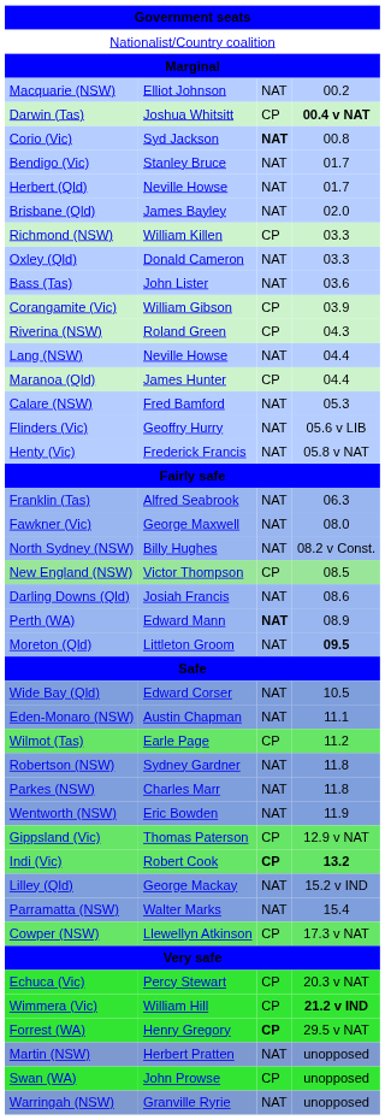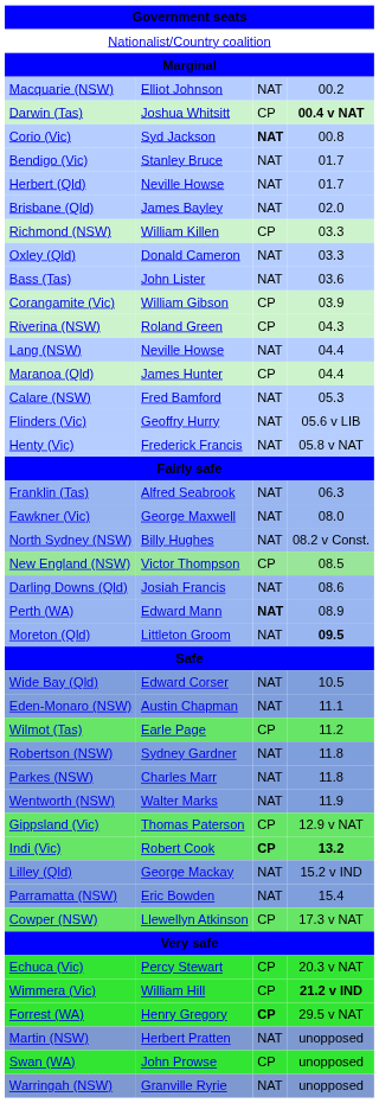 <table class="toccolours" align="left" cellpadding="5" cellspacing="0" style="margin-right: .5em; margin-top: .4em;font-size: 90%;">
 <tr>
 <td COLSPAN=4 align="center" bgcolor="blue"><span><strong>Government seats</strong></span></td>
 </tr>
 <tr>
 <td style="background-color:white" colspan=4 align="center"><a href='#'>Nationalist/Country coalition</a></td>
 </tr>
 <tr>
 <td COLSPAN=4 align="center" bgcolor="blue"><span><strong>Marginal</strong></span></td>
 </tr>
 <tr>
 <td align="left" bgcolor="B6CEFF"><a href='#'>Macquarie (NSW)</a></td>
 <td align="left" bgcolor="B6CEFF"><a href='#'>Elliot Johnson</a></td>
 <td align="left" bgcolor="B6CEFF">NAT</td>
 <td align="center" bgcolor="B6CEFF">00.2</td>
 </tr>
 <tr>
 <td align="left" bgcolor="CDF3CD"><a href='#'>Darwin (Tas)</a></td>
 <td align="left" bgcolor="CDF3CD"><a href='#'>Joshua Whitsitt</a></td>
 <td align="left" bgcolor="CDF3CD">CP</td>
 <td align="center" bgcolor="CDF3CD"><strong>00.4 v NAT</strong></td>
 </tr>
 <tr>
 <td align="left" bgcolor="B6CEFF"><a href='#'>Corio (Vic)</a></td>
 <td align="left" bgcolor="B6CEFF"><a href='#'>Syd Jackson</a></td>
 <td align="left" bgcolor="B6CEFF"><strong>NAT</strong></td>
 <td align="center" bgcolor="B6CEFF">00.8</td>
 </tr>
 <tr>
 <td align="left" bgcolor="B6CEFF"><a href='#'>Bendigo (Vic)</a></td>
 <td align="left" bgcolor="B6CEFF"><a href='#'>Stanley Bruce</a></td>
 <td align="left" bgcolor="B6CEFF">NAT</td>
 <td align="center" bgcolor="B6CEFF">01.7</td>
 </tr>
 <tr>
 <td align="left" bgcolor="B6CEFF"><a href='#'>Herbert (Qld)</a></td>
 <td align="left" bgcolor="B6CEFF"><a href='#'>Neville Howse</a></td>
 <td align="left" bgcolor="B6CEFF">NAT</td>
 <td align="center" bgcolor="B6CEFF">01.7</td>
 </tr>
 <tr>
 <td align="left" bgcolor="B6CEFF"><a href='#'>Brisbane (Qld)</a></td>
 <td align="left" bgcolor="B6CEFF"><a href='#'>James Bayley</a></td>
 <td align="left" bgcolor="B6CEFF">NAT</td>
 <td align="center" bgcolor="B6CEFF">02.0</td>
 </tr>
 <tr>
 <td align="left" bgcolor="CDF3CD"><a href='#'>Richmond (NSW)</a></td>
 <td align="left" bgcolor="CDF3CD"><a href='#'>William Killen</a></td>
 <td align="left" bgcolor="CDF3CD">CP</td>
 <td align="center" bgcolor="CDF3CD">03.3</td>
 </tr>
 <tr>
 <td align="left" bgcolor="B6CEFF"><a href='#'>Oxley (Qld)</a></td>
 <td align="left" bgcolor="B6CEFF"><a href='#'>Donald Cameron</a></td>
 <td align="left" bgcolor="B6CEFF">NAT</td>
 <td align="center" bgcolor="B6CEFF">03.3</td>
 </tr>
 <tr>
 <td align="left" bgcolor="B6CEFF"><a href='#'>Bass (Tas)</a></td>
 <td align="left" bgcolor="B6CEFF"><a href='#'>John Lister</a></td>
 <td align="left" bgcolor="B6CEFF">NAT</td>
 <td align="center" bgcolor="B6CEFF">03.6</td>
 </tr>
 <tr>
 <td align="left" bgcolor="CDF3CD"><a href='#'>Corangamite (Vic)</a></td>
 <td align="left" bgcolor="CDF3CD"><a href='#'>William Gibson</a></td>
 <td align="left" bgcolor="CDF3CD">CP</td>
 <td align="center" bgcolor="CDF3CD">03.9</td>
 </tr>
 <tr>
 <td align="left" bgcolor="CDF3CD"><a href='#'>Riverina (NSW)</a></td>
 <td align="left" bgcolor="CDF3CD"><a href='#'>Roland Green</a></td>
 <td align="left" bgcolor="CDF3CD">CP</td>
 <td align="center" bgcolor="CDF3CD">04.3</td>
 </tr>
 <tr>
 <td align="left" bgcolor="B6CEFF"><a href='#'>Lang (NSW)</a></td>
 <td align="left" bgcolor="B6CEFF"><a href='#'>Neville Howse</a></td>
 <td align="left" bgcolor="B6CEFF">NAT</td>
 <td align="center" bgcolor="B6CEFF">04.4</td>
 </tr>
 <tr>
 <td align="left" bgcolor="CDF3CD"><a href='#'>Maranoa (Qld)</a></td>
 <td align="left" bgcolor="CDF3CD"><a href='#'>James Hunter</a></td>
 <td align="left" bgcolor="CDF3CD">CP</td>
 <td align="center" bgcolor="CDF3CD">04.4</td>
 </tr>
 <tr>
 <td align="left" bgcolor="B6CEFF"><a href='#'>Calare (NSW)</a></td>
 <td align="left" bgcolor="B6CEFF"><a href='#'>Fred Bamford</a></td>
 <td align="left" bgcolor="B6CEFF">NAT</td>
 <td align="center" bgcolor="B6CEFF">05.3</td>
 </tr>
 <tr>
 <td align="left" bgcolor="B6CEFF"><a href='#'>Flinders (Vic)</a></td>
 <td align="left" bgcolor="B6CEFF"><a href='#'>Geoffry Hurry</a></td>
 <td align="left" bgcolor="B6CEFF">NAT</td>
 <td align="center" bgcolor="B6CEFF">05.6 v LIB</td>
 </tr>
 <tr>
 <td align="left" bgcolor="B6CEFF"><a href='#'>Henty (Vic)</a></td>
 <td align="left" bgcolor="B6CEFF"><a href='#'>Frederick Francis</a></td>
 <td align="left" bgcolor="B6CEFF">NAT</td>
 <td align="center" bgcolor="B6CEFF">05.8 v NAT</td>
 </tr>
 <tr>
 <td COLSPAN=4 align="center" bgcolor="blue"><span><strong>Fairly safe</strong></span></td>
 </tr>
 <tr>
 <td align="left" bgcolor="99B6F0"><a href='#'>Franklin (Tas)</a></td>
 <td align="left" bgcolor="99B6F0"><a href='#'>Alfred Seabrook</a></td>
 <td align="left" bgcolor="99B6F0">NAT</td>
 <td align="center" bgcolor="99B6F0">06.3</td>
 </tr>
 <tr>
 <td align="left" bgcolor="99B6F0"><a href='#'>Fawkner (Vic)</a></td>
 <td align="left" bgcolor="99B6F0"><a href='#'>George Maxwell</a></td>
 <td align="left" bgcolor="99B6F0">NAT</td>
 <td align="center" bgcolor="99B6F0">08.0</td>
 </tr>
 <tr>
 <td align="left" bgcolor="99B6F0"><a href='#'>North Sydney (NSW)</a></td>
 <td align="left" bgcolor="99B6F0"><a href='#'>Billy Hughes</a></td>
 <td align="left" bgcolor="99B6F0">NAT</td>
 <td align="center" bgcolor="99B6F0">08.2 v Const.</td>
 </tr>
 <tr>
 <td align="left" bgcolor="99E599"><a href='#'>New England (NSW)</a></td>
 <td align="left" bgcolor="99E599"><a href='#'>Victor Thompson</a></td>
 <td align="left" bgcolor="99E599">CP</td>
 <td align="center" bgcolor="99E599">08.5</td>
 </tr>
 <tr>
 <td align="left" bgcolor="99B6F0"><a href='#'>Darling Downs (Qld)</a></td>
 <td align="left" bgcolor="99B6F0"><a href='#'>Josiah Francis</a></td>
 <td align="left" bgcolor="99B6F0">NAT</td>
 <td align="center" bgcolor="99B6F0">08.6</td>
 </tr>
 <tr>
 <td align="left" bgcolor="99B6F0"><a href='#'>Perth (WA)</a></td>
 <td align="left" bgcolor="99B6F0"><a href='#'>Edward Mann</a></td>
 <td align="left" bgcolor="99B6F0"><strong>NAT</strong></td>
 <td align="center" bgcolor="99B6F0">08.9</td>
 </tr>
 <tr>
 <td align="left" bgcolor="99B6F0"><a href='#'>Moreton (Qld)</a></td>
 <td align="left" bgcolor="99B6F0"><a href='#'>Littleton Groom</a></td>
 <td align="left" bgcolor="99B6F0">NAT</td>
 <td align="center" bgcolor="99B6F0"><strong>09.5</strong></td>
 </tr>
 <tr>
 <td COLSPAN=4 align="center" bgcolor="blue"><span><strong>Safe</strong></span></td>
 </tr>
 <tr>
 <td align="left" bgcolor="7F9EDC"><a href='#'>Wide Bay (Qld)</a></td>
 <td align="left" bgcolor="7F9EDC"><a href='#'>Edward Corser</a></td>
 <td align="left" bgcolor="7F9EDC">NAT</td>
 <td align="center" bgcolor="7F9EDC">10.5</td>
 </tr>
 <tr>
 <td align="left" bgcolor="7F9EDC"><a href='#'>Eden-Monaro (NSW)</a></td>
 <td align="left" bgcolor="7F9EDC"><a href='#'>Austin Chapman</a></td>
 <td align="left" bgcolor="7F9EDC">NAT</td>
 <td align="center" bgcolor="7F9EDC">11.1</td>
 </tr>
 <tr>
 <td align="left" bgcolor="66E566"><a href='#'>Wilmot (Tas)</a></td>
 <td align="left" bgcolor="66E566"><a href='#'>Earle Page</a></td>
 <td align="left" bgcolor="66E566">CP</td>
 <td align="center" bgcolor="66E566">11.2</td>
 </tr>
 <tr>
 <td align="left" bgcolor="7F9EDC"><a href='#'>Robertson (NSW)</a></td>
 <td align="left" bgcolor="7F9EDC"><a href='#'>Sydney Gardner</a></td>
 <td align="left" bgcolor="7F9EDC">NAT</td>
 <td align="center" bgcolor="7F9EDC">11.8</td>
 </tr>
 <tr>
 <td align="left" bgcolor="7F9EDC"><a href='#'>Parkes (NSW)</a></td>
 <td align="left" bgcolor="7F9EDC"><a href='#'>Charles Marr</a></td>
 <td align="left" bgcolor="7F9EDC">NAT</td>
 <td align="center" bgcolor="7F9EDC">11.8</td>
 </tr>
 <tr>
 <td align="left" bgcolor="7F9EDC"><a href='#'>Wentworth (NSW)</a></td>
-<td align="left" bgcolor="7F9EDC"><a href='#'>Eric Bowden</a></td>
+<td align="left" bgcolor="7F9EDC"><a href='#'>Walter Marks</a></td>
 <td align="left" bgcolor="7F9EDC">NAT</td>
 <td align="center" bgcolor="7F9EDC">11.9</td>
 </tr>
 <tr>
 <td align="left" bgcolor="66E566"><a href='#'>Gippsland (Vic)</a></td>
 <td align="left" bgcolor="66E566"><a href='#'>Thomas Paterson</a></td>
 <td align="left" bgcolor="66E566">CP</td>
 <td align="center" bgcolor="66E566">12.9 v NAT</td>
 </tr>
 <tr>
 <td align="left" bgcolor="66E566"><a href='#'>Indi (Vic)</a></td>
 <td align="left" bgcolor="66E566"><a href='#'>Robert Cook</a></td>
 <td align="left" bgcolor="66E566"><strong>CP</strong></td>
 <td align="center" bgcolor="66E566"><strong>13.2</strong></td>
 </tr>
 <tr>
 <td align="left" bgcolor="7F9EDC"><a href='#'>Lilley (Qld)</a></td>
 <td align="left" bgcolor="7F9EDC"><a href='#'>George Mackay</a></td>
 <td align="left" bgcolor="7F9EDC">NAT</td>
 <td align="center" bgcolor="7F9EDC">15.2 v IND</td>
 </tr>
 <tr>
 <td align="left" bgcolor="7F9EDC"><a href='#'>Parramatta (NSW)</a></td>
-<td align="left" bgcolor="7F9EDC"><a href='#'>Walter Marks</a></td>
+<td align="left" bgcolor="7F9EDC"><a href='#'>Eric Bowden</a></td>
 <td align="left" bgcolor="7F9EDC">NAT</td>
 <td align="center" bgcolor="7F9EDC">15.4</td>
 </tr>
 <tr>
 <td align="left" bgcolor="66E566"><a href='#'>Cowper (NSW)</a></td>
 <td align="left" bgcolor="66E566"><a href='#'>Llewellyn Atkinson</a></td>
 <td align="left" bgcolor="66E566">CP</td>
 <td align="center" bgcolor="66E566">17.3 v NAT</td>
 </tr>
 <tr>
 <td COLSPAN=4 align="center" bgcolor="blue"><span><strong>Very safe</strong></span></td>
 </tr>
 <tr>
 <td align="left" bgcolor="33E533"><a href='#'>Echuca (Vic)</a></td>
 <td align="left" bgcolor="33E533"><a href='#'>Percy Stewart</a></td>
 <td align="left" bgcolor="33E533">CP</td>
 <td align="center" bgcolor="33E533">20.3 v NAT</td>
 </tr>
 <tr>
 <td align="left" bgcolor="33E533"><a href='#'>Wimmera (Vic)</a></td>
 <td align="left" bgcolor="33E533"><a href='#'>William Hill</a></td>
 <td align="left" bgcolor="33E533">CP</td>
 <td align="center" bgcolor="33E533"><strong>21.2 v IND</strong></td>
 </tr>
 <tr>
 <td align="left" bgcolor="33E533"><a href='#'>Forrest (WA)</a></td>
 <td align="left" bgcolor="33E533"><a href='#'>Henry Gregory</a></td>
 <td align="left" bgcolor="33E533"><strong>CP</strong></td>
 <td align="center" bgcolor="33E533">29.5 v NAT</td>
 </tr>
 <tr>
 <td align="left" bgcolor="7E99D0"><a href='#'>Martin (NSW)</a></td>
 <td align="left" bgcolor="7E99D0"><a href='#'>Herbert Pratten</a></td>
 <td align="left" bgcolor="7E99D0">NAT</td>
 <td align="center" bgcolor="7E99D0">unopposed</td>
 </tr>
 <tr>
 <td align="left" bgcolor="33E533"><a href='#'>Swan (WA)</a></td>
 <td align="left" bgcolor="33E533"><a href='#'>John Prowse</a></td>
 <td align="left" bgcolor="33E533">CP</td>
 <td align="center" bgcolor="33E533">unopposed</td>
 </tr>
 <tr>
 <td align="left" bgcolor="7E99D0"><a href='#'>Warringah (NSW)</a></td>
 <td align="left" bgcolor="7E99D0"><a href='#'>Granville Ryrie</a></td>
 <td align="left" bgcolor="7E99D0">NAT</td>
 <td align="center" bgcolor="7E99D0">unopposed</td>
 </tr>
 <tr>
 </tr>
 </table>
